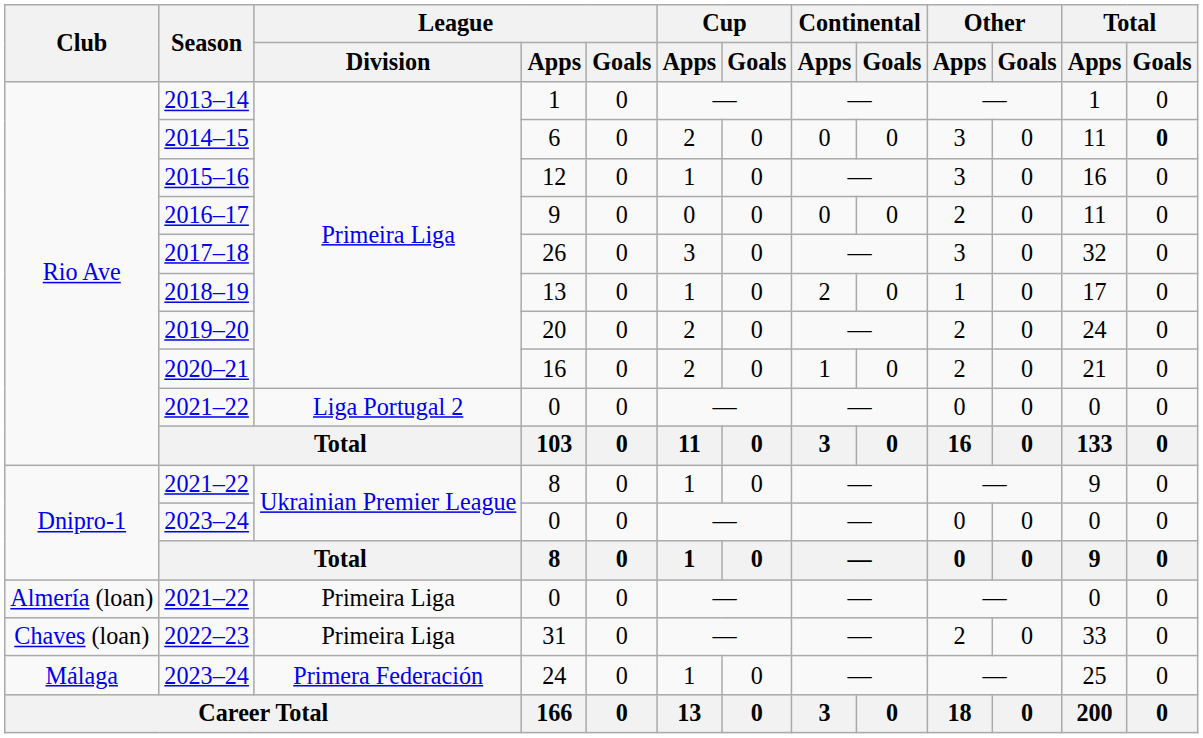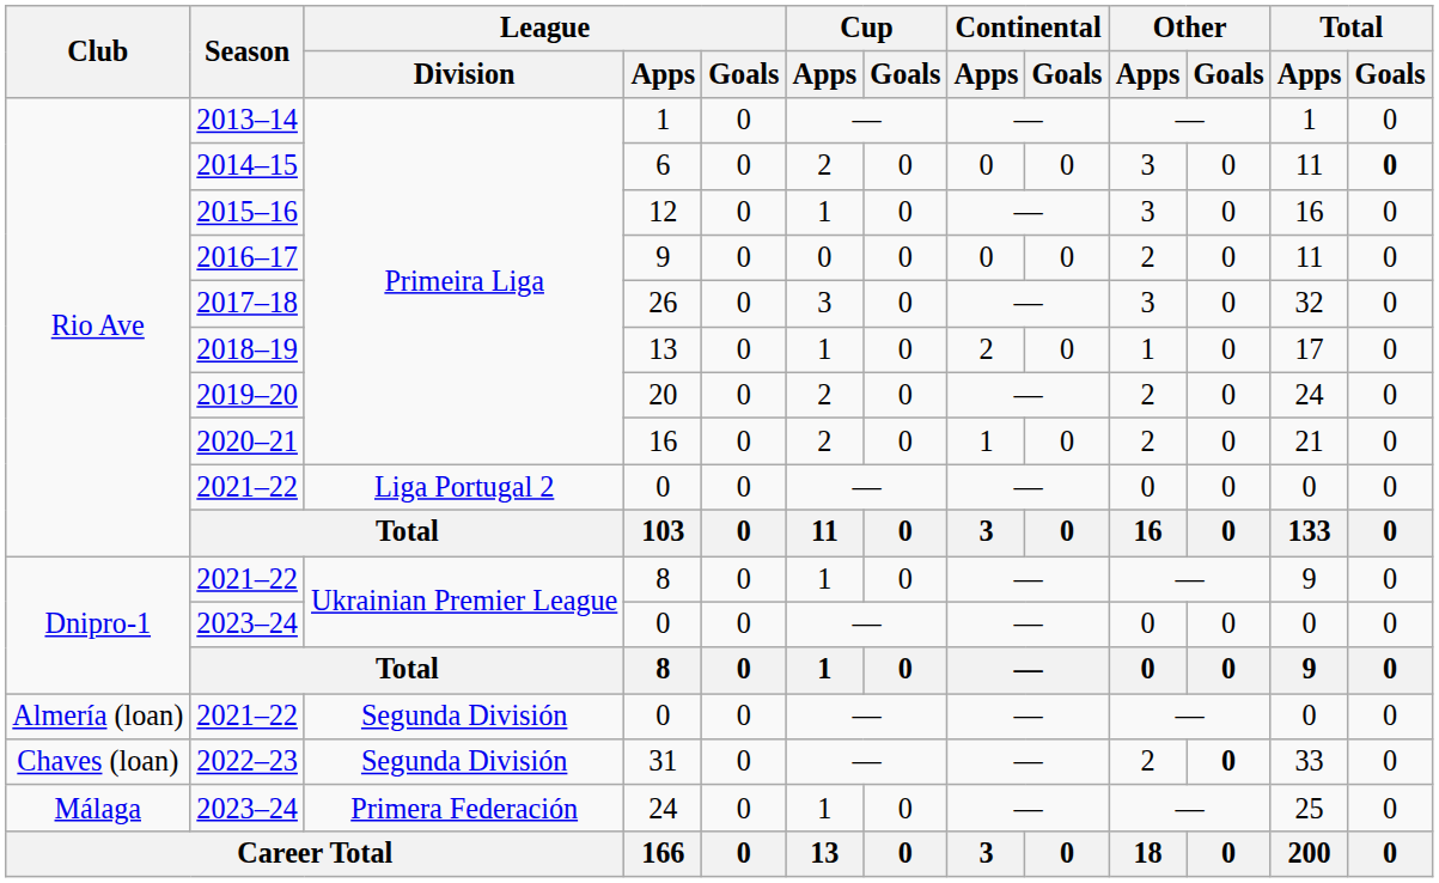 <table class="wikitable" style="text-align: center">
 <tr>
 <th rowspan="2">Club</th>
 <th rowspan="2">Season</th>
 <th colspan="3">League</th>
 <th colspan="2">Cup</th>
 <th colspan="2">Continental</th>
 <th colspan="2">Other</th>
 <th colspan="2">Total</th>
 </tr>
 <tr>
 <th>Division</th>
 <th>Apps</th>
 <th>Goals</th>
 <th>Apps</th>
 <th>Goals</th>
 <th>Apps</th>
 <th>Goals</th>
 <th>Apps</th>
 <th>Goals</th>
 <th>Apps</th>
 <th>Goals</th>
 </tr>
 <tr>
 <td rowspan="10"><a href='#'>Rio Ave</a></td>
 <td><a href='#'>2013–14</a></td>
 <td rowspan="8"><a href='#'>Primeira Liga</a></td>
 <td>1</td>
 <td>0</td>
 <td colspan="2">—</td>
 <td colspan="2">—</td>
 <td colspan="2">—</td>
 <td>1</td>
 <td>0</td>
 </tr>
 <tr>
 <td><a href='#'>2014–15</a></td>
 <td>6</td>
 <td>0</td>
 <td>2</td>
 <td>0</td>
 <td>0</td>
 <td>0</td>
 <td>3</td>
 <td>0</td>
 <td>11</td>
 <td><strong>0</strong></td>
 </tr>
 <tr>
 <td><a href='#'>2015–16</a></td>
 <td>12</td>
 <td>0</td>
 <td>1</td>
 <td>0</td>
 <td colspan="2">—</td>
 <td>3</td>
 <td>0</td>
 <td>16</td>
 <td>0</td>
 </tr>
 <tr>
 <td><a href='#'>2016–17</a></td>
 <td>9</td>
 <td>0</td>
 <td>0</td>
 <td>0</td>
 <td>0</td>
 <td>0</td>
 <td>2</td>
 <td>0</td>
 <td>11</td>
 <td>0</td>
 </tr>
 <tr>
 <td><a href='#'>2017–18</a></td>
 <td>26</td>
 <td>0</td>
 <td>3</td>
 <td>0</td>
 <td colspan="2">—</td>
 <td>3</td>
 <td>0</td>
 <td>32</td>
 <td>0</td>
 </tr>
 <tr>
 <td><a href='#'>2018–19</a></td>
 <td>13</td>
 <td>0</td>
 <td>1</td>
 <td>0</td>
 <td>2</td>
 <td>0</td>
 <td>1</td>
 <td>0</td>
 <td>17</td>
 <td>0</td>
 </tr>
 <tr>
 <td><a href='#'>2019–20</a></td>
 <td>20</td>
 <td>0</td>
 <td>2</td>
 <td>0</td>
 <td colspan="2">—</td>
 <td>2</td>
 <td>0</td>
 <td>24</td>
 <td>0</td>
 </tr>
 <tr>
 <td><a href='#'>2020–21</a></td>
 <td>16</td>
 <td>0</td>
 <td>2</td>
 <td>0</td>
 <td>1</td>
 <td>0</td>
 <td>2</td>
 <td>0</td>
 <td>21</td>
 <td>0</td>
 </tr>
 <tr>
 <td><a href='#'>2021–22</a></td>
 <td><a href='#'>Liga Portugal 2</a></td>
 <td>0</td>
 <td>0</td>
 <td colspan="2">—</td>
 <td colspan="2">—</td>
 <td>0</td>
 <td>0</td>
 <td>0</td>
 <td>0</td>
 </tr>
 <tr>
 <th colspan="2">Total</th>
 <th>103</th>
 <th>0</th>
 <th>11</th>
 <th>0</th>
 <th>3</th>
 <th>0</th>
 <th>16</th>
 <th>0</th>
 <th>133</th>
 <th>0</th>
 </tr>
 <tr>
 <td rowspan="3"><a href='#'>Dnipro-1</a></td>
 <td><a href='#'>2021–22</a></td>
 <td rowspan="2"><a href='#'>Ukrainian Premier League</a></td>
 <td>8</td>
 <td>0</td>
 <td>1</td>
 <td>0</td>
 <td colspan="2">—</td>
 <td colspan="2">—</td>
 <td>9</td>
 <td>0</td>
 </tr>
 <tr>
 <td><a href='#'>2023–24</a></td>
 <td>0</td>
 <td>0</td>
 <td colspan="2">—</td>
 <td colspan="2">—</td>
 <td>0</td>
 <td>0</td>
 <td>0</td>
 <td>0</td>
 </tr>
 <tr>
 <th colspan="2">Total</th>
 <th>8</th>
 <th>0</th>
 <th>1</th>
 <th>0</th>
 <th colspan="2">—</th>
 <th>0</th>
 <th>0</th>
 <th>9</th>
 <th>0</th>
 </tr>
 <tr>
 <td><a href='#'>Almería</a> (loan)</td>
 <td><a href='#'>2021–22</a></td>
-<td>Primeira Liga</td>
+<td><a href='#'>Segunda División</a></td>
 <td>0</td>
 <td>0</td>
 <td colspan="2">—</td>
 <td colspan="2">—</td>
 <td colspan="2">—</td>
 <td>0</td>
 <td>0</td>
 </tr>
 <tr>
 <td><a href='#'>Chaves</a> (loan)</td>
 <td><a href='#'>2022–23</a></td>
-<td>Primeira Liga</td>
+<td><a href='#'>Segunda División</a></td>
 <td>31</td>
 <td>0</td>
 <td colspan="2">—</td>
 <td colspan="2">—</td>
 <td>2</td>
-<td>0</td>
+<td><strong>0</strong></td>
 <td>33</td>
 <td>0</td>
 </tr>
 <tr>
 <td><a href='#'>Málaga</a></td>
 <td><a href='#'>2023–24</a></td>
 <td><a href='#'>Primera Federación</a></td>
 <td>24</td>
 <td>0</td>
 <td>1</td>
 <td>0</td>
 <td colspan="2">—</td>
 <td colspan="2">—</td>
 <td>25</td>
 <td>0</td>
 </tr>
 <tr>
 <th colspan="3">Career Total</th>
 <th>166</th>
 <th>0</th>
 <th>13</th>
 <th>0</th>
 <th>3</th>
 <th>0</th>
 <th>18</th>
 <th>0</th>
 <th>200</th>
 <th>0</th>
 </tr>
 </table>
